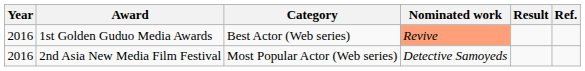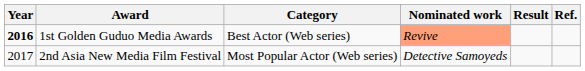 <table class="wikitable sortable">
 <tr>
 <th>Year</th>
 <th>Award</th>
 <th>Category</th>
 <th>Nominated work</th>
 <th>Result</th>
 <th>Ref.</th>
 </tr>
 <tr>
-<td>2016</td>
+<td><strong>2016</strong></td>
 <td rowspan="1">1st Golden Guduo Media Awards</td>
 <td>Best Actor (Web series)</td>
 <td style="background: lightsalmon;"><em>Revive</em></td>
 <td></td>
 <td></td>
 </tr>
 <tr>
-<td>2016</td>
+<td>2017</td>
 <td>2nd Asia New Media Film Festival</td>
 <td>Most Popular Actor (Web series)</td>
 <td><em>Detective Samoyeds</em></td>
 <td></td>
 <td></td>
 </tr>
 </table>
